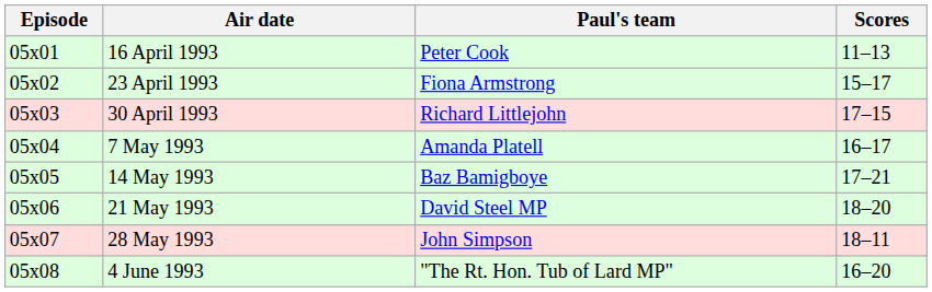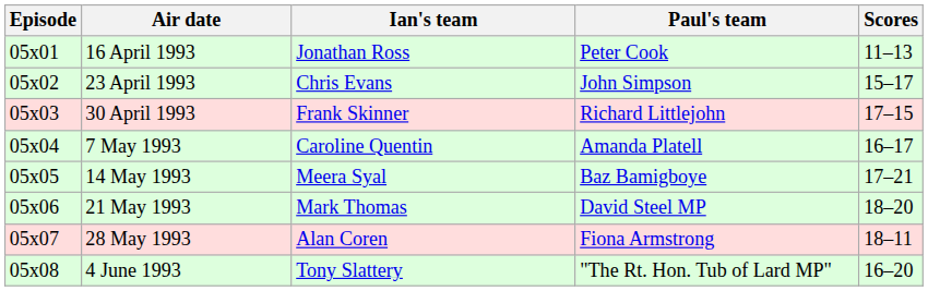 <table class="wikitable" style="width:745px;">
 <tr>
 <th style="width:5%;">Episode</th>
 <th style="width:23%;">Air date</th>
+<th style="width:31%;">Ian's team</th>
 <th style="width:31%;">Paul's team</th>
 <th style="width:6%;">Scores</th>
 </tr>
 <tr style="background:#dfd;">
 <td>05x01</td>
 <td>16 April 1993</td>
+<td><a href='#'>Jonathan Ross</a></td>
 <td><a href='#'>Peter Cook</a></td>
 <td>11–13</td>
 </tr>
 <tr style="background:#dfd;">
 <td>05x02</td>
 <td>23 April 1993</td>
-<td><a href='#'>Fiona Armstrong</a></td>
+<td><a href='#'>Chris Evans</a></td>
+<td><a href='#'>John Simpson</a></td>
 <td>15–17</td>
 </tr>
 <tr style="background:#fdd;">
 <td>05x03</td>
 <td>30 April 1993</td>
+<td><a href='#'>Frank Skinner</a></td>
 <td><a href='#'>Richard Littlejohn</a></td>
 <td>17–15</td>
 </tr>
 <tr style="background:#dfd;">
 <td>05x04</td>
 <td>7 May 1993</td>
+<td><a href='#'>Caroline Quentin</a></td>
 <td><a href='#'>Amanda Platell</a></td>
 <td>16–17</td>
 </tr>
 <tr style="background:#dfd;">
 <td>05x05</td>
 <td>14 May 1993</td>
+<td><a href='#'>Meera Syal</a></td>
 <td><a href='#'>Baz Bamigboye</a></td>
 <td>17–21</td>
 </tr>
 <tr style="background:#dfd;">
 <td>05x06</td>
 <td>21 May 1993</td>
+<td><a href='#'>Mark Thomas</a></td>
 <td><a href='#'>David Steel MP</a></td>
 <td>18–20</td>
 </tr>
 <tr style="background:#fdd;">
 <td>05x07</td>
 <td>28 May 1993</td>
-<td><a href='#'>John Simpson</a></td>
+<td><a href='#'>Alan Coren</a></td>
+<td><a href='#'>Fiona Armstrong</a></td>
 <td>18–11</td>
 </tr>
 <tr style="background:#dfd;">
 <td>05x08</td>
 <td>4 June 1993</td>
+<td><a href='#'>Tony Slattery</a></td>
 <td>"The Rt. Hon. Tub of Lard MP"</td>
 <td>16–20</td>
 </tr>
 </table>
